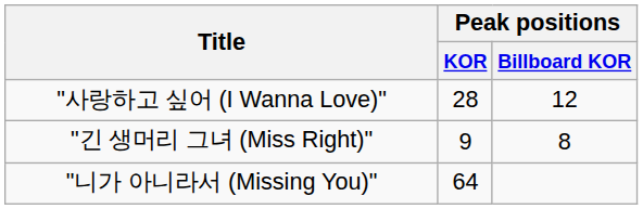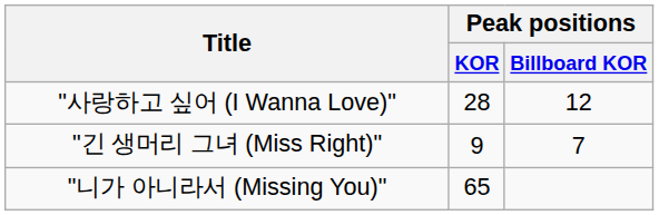 <table class="wikitable" style="text-align:center;">
 <tr>
 <th rowspan="2" style="width:18em;">Title</th>
 <th colspan="2">Peak positions</th>
 </tr>
 <tr>
 <th><small><a href='#'>KOR</a></small><br></th>
 <th><small><a href='#'>Billboard KOR</a></small><br></th>
 </tr>
 <tr>
 <td>"사랑하고 싶어 (I Wanna Love)"</td>
 <td>28</td>
 <td>12</td>
 </tr>
 <tr>
 <td>"긴 생머리 그녀 (Miss Right)"</td>
 <td>9</td>
-<td>8</td>
+<td>7</td>
 </tr>
 <tr>
 <td>"니가 아니라서 (Missing You)"</td>
-<td>64</td>
+<td>65</td>
 <td></td>
 </tr>
 </table>
